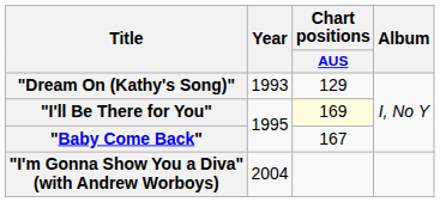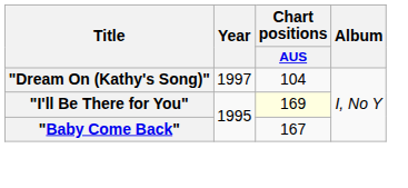 <table class="wikitable plainrowheaders" style="text-align:center;">
 <tr>
 <th rowspan="2">Title</th>
 <th rowspan="2">Year</th>
 <th colspan="1">Chart positions</th>
 <th rowspan="2">Album</th>
 </tr>
 <tr>
 <th scope="col" style="width:3em; font-size:85%"><a href='#'>AUS</a><br></th>
 </tr>
 <tr>
 <th scope="row">"Dream On (Kathy's Song)"</th>
-<td>1993</td>
-<td>129</td>
+<td>1997</td>
+<td>104</td>
 <td rowspan="3"><em> I, No Y</em></td>
 </tr>
 <tr>
 <th scope="row">"I'll Be There for You"</th>
 <td rowspan="2">1995</td>
 <td style="background: lightyellow;">169</td>
 </tr>
 <tr>
 <th scope="row">"<a href='#'>Baby Come Back</a>"</th>
 <td>167</td>
 </tr>
-<tr>
-<th scope="row">"I'm Gonna Show You a Diva"<br><span>(with Andrew Worboys)</span></th>
-<td>2004</td>
-<td></td>
-<td></td>
-</tr>
 </table>
